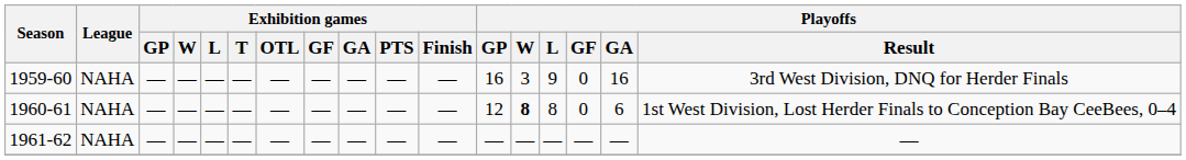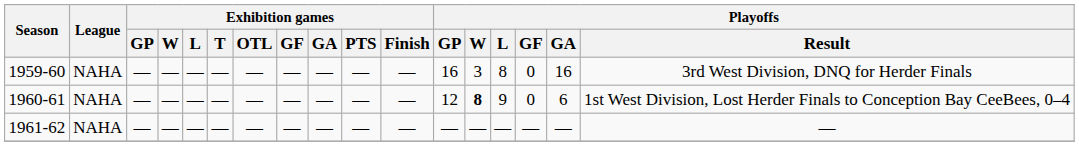 <table class="wikitable plainrowheaders"  style="text-align: center; font-size: 95%">
 <tr align="center" style="font-size: small; font-weight:bold; background-color:#dddddd; padding:5px;">
 <th rowspan="2" scope="col">Season</th>
 <th rowspan="2" scope="col">League</th>
 <th colspan="9">Exhibition games</th>
 <th colspan="9">Playoffs</th>
 </tr>
 <tr>
 <th scope="col">GP</th>
 <th scope="col">W</th>
 <th scope="col">L</th>
 <th scope="col">T</th>
 <th scope="col">OTL</th>
 <th scope="col">GF</th>
 <th scope="col">GA</th>
 <th scope="col">PTS</th>
 <th scope="col">Finish</th>
 <th scope="col">GP</th>
 <th scope="col">W</th>
 <th scope="col">L</th>
 <th scope="col">GF</th>
 <th scope="col">GA</th>
 <th scope="col">Result</th>
 </tr>
 <tr>
 <td scope="row">1959-60</td>
 <td>NAHA</td>
 <td>—</td>
 <td>—</td>
 <td>—</td>
 <td>—</td>
 <td>—</td>
 <td>—</td>
 <td>—</td>
 <td>—</td>
 <td>—</td>
 <td>16</td>
 <td>3</td>
-<td>9</td>
+<td>8</td>
 <td>0</td>
 <td>16</td>
 <td>3rd West Division, DNQ for Herder Finals</td>
 </tr>
 <tr>
 <td scope="row">1960-61</td>
 <td>NAHA</td>
 <td>—</td>
 <td>—</td>
 <td>—</td>
 <td>—</td>
 <td>—</td>
 <td>—</td>
 <td>—</td>
 <td>—</td>
 <td>—</td>
 <td>12</td>
 <td><strong>8</strong></td>
-<td>8</td>
+<td>9</td>
 <td>0</td>
 <td>6</td>
 <td>1st West Division, Lost Herder Finals to Conception Bay CeeBees, 0–4</td>
 </tr>
 <tr>
 <td scope="row">1961-62</td>
 <td>NAHA</td>
 <td>—</td>
 <td>—</td>
 <td>—</td>
 <td>—</td>
 <td>—</td>
 <td>—</td>
 <td>—</td>
 <td>—</td>
 <td>—</td>
 <td>—</td>
 <td>—</td>
 <td>—</td>
 <td>—</td>
 <td>—</td>
 <td>—</td>
 </tr>
 <tr>
 </tr>
 </table>
